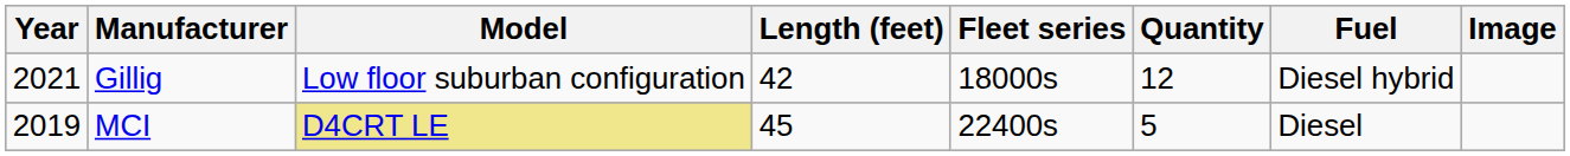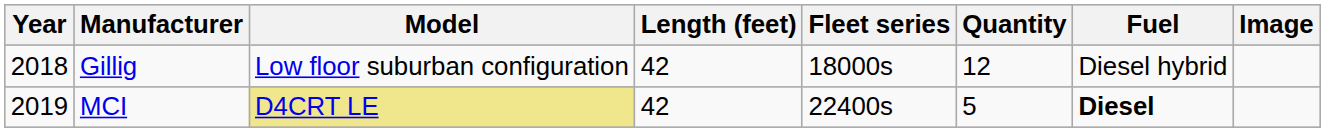 <table class="wikitable">
 <tr>
 <th>Year</th>
 <th>Manufacturer</th>
 <th>Model</th>
 <th>Length (feet)</th>
 <th>Fleet series</th>
 <th>Quantity</th>
 <th>Fuel</th>
 <th>Image</th>
 </tr>
 <tr>
-<td>2021</td>
+<td>2018</td>
 <td><a href='#'>Gillig</a></td>
 <td><a href='#'>Low floor</a> suburban configuration</td>
 <td>42</td>
 <td>18000s</td>
 <td>12</td>
 <td>Diesel hybrid</td>
 </tr>
 <tr>
 <td>2019</td>
 <td><a href='#'>MCI</a></td>
 <td style="background: khaki;"><a href='#'>D4CRT LE</a></td>
-<td>45</td>
+<td>42</td>
 <td>22400s</td>
 <td>5</td>
-<td>Diesel</td>
+<td><strong>Diesel</strong></td>
 <td></td>
 </tr>
 </table>
